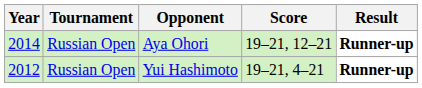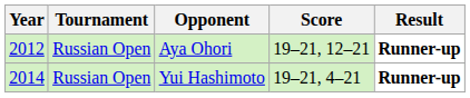 <table class="sortable wikitable" style="font-size: 95%;">
 <tr>
 <th>Year</th>
 <th>Tournament</th>
 <th>Opponent</th>
 <th>Score</th>
 <th>Result</th>
 </tr>
 <tr style="background:#D4F1C5">
-<td align="center"><a href='#'>2014</a></td>
+<td align="center"><a href='#'>2012</a></td>
 <td align="left"><a href='#'>Russian Open</a></td>
 <td align="left"> <a href='#'>Aya Ohori</a></td>
 <td align="left">19–21, 12–21</td>
 <td style="text-align:left; background:white"> <strong>Runner-up</strong></td>
 </tr>
 <tr>
 </tr>
 <tr style="background:#D4F1C5">
-<td align="center"><a href='#'>2012</a></td>
+<td align="center"><a href='#'>2014</a></td>
 <td align="left"><a href='#'>Russian Open</a></td>
 <td align="left"> <a href='#'>Yui Hashimoto</a></td>
 <td align="left">19–21, 4–21</td>
 <td style="text-align:left; background:white"> <strong>Runner-up</strong></td>
 </tr>
 </table>
